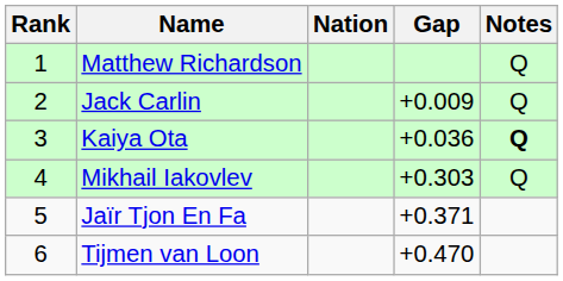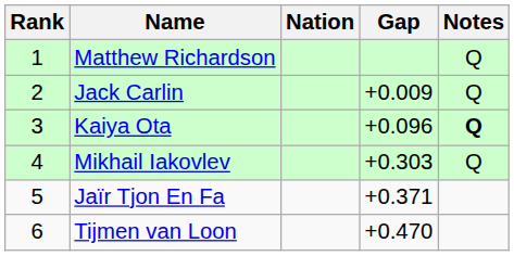 <table class="wikitable sortable" style="text-align:center">
 <tr>
 <th>Rank</th>
 <th>Name</th>
 <th>Nation</th>
 <th>Gap</th>
 <th>Notes</th>
 </tr>
 <tr bgcolor=ccffcc>
 <td>1</td>
 <td align=left><a href='#'>Matthew Richardson</a></td>
 <td align=left></td>
 <td></td>
 <td>Q</td>
 </tr>
 <tr bgcolor=ccffcc>
 <td>2</td>
 <td align=left><a href='#'>Jack Carlin</a></td>
 <td align=left></td>
 <td>+0.009</td>
 <td>Q</td>
 </tr>
 <tr bgcolor=ccffcc>
 <td>3</td>
 <td align=left><a href='#'>Kaiya Ota</a></td>
 <td align=left></td>
-<td>+0.036</td>
+<td>+0.096</td>
 <td><strong>Q</strong></td>
 </tr>
 <tr bgcolor=ccffcc>
 <td>4</td>
 <td align=left><a href='#'>Mikhail Iakovlev</a></td>
 <td align=left></td>
 <td>+0.303</td>
 <td>Q</td>
 </tr>
 <tr>
 <td>5</td>
 <td align=left><a href='#'>Jaïr Tjon En Fa</a></td>
 <td align=left></td>
 <td>+0.371</td>
 <td></td>
 </tr>
 <tr>
 <td>6</td>
 <td align=left><a href='#'>Tijmen van Loon</a></td>
 <td align=left></td>
 <td>+0.470</td>
 <td></td>
 </tr>
 </table>
